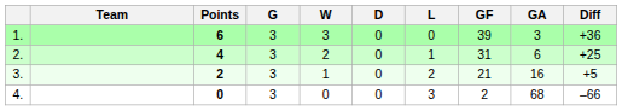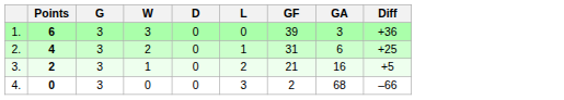 <table class=wikitable style="text-align:center">
 <tr bgcolor="#DCDCDC">
 <th width="25"></th>
-<th width="200">Team</th>
 <th width="60">Points</th>
 <th width="60">G</th>
 <th width="60">W</th>
 <th width="60">D</th>
 <th width="60">L</th>
 <th width="60">GF</th>
 <th width="60">GA</th>
 <th width="60">Diff</th>
 </tr>
 <tr bgcolor=#AAFFAA>
 <td>1.</td>
-<td align=left></td>
 <td><strong>6</strong></td>
 <td>3</td>
 <td>3</td>
 <td>0</td>
 <td>0</td>
 <td>39</td>
 <td>3</td>
 <td>+36</td>
 </tr>
 <tr bgcolor=#CCFFCC>
 <td>2.</td>
-<td align=left></td>
 <td><strong>4</strong></td>
 <td>3</td>
 <td>2</td>
 <td>0</td>
 <td>1</td>
 <td>31</td>
 <td>6</td>
 <td>+25</td>
 </tr>
 <tr bgcolor=#EEFFEE>
 <td>3.</td>
-<td align=left></td>
 <td><strong>2</strong></td>
 <td>3</td>
 <td>1</td>
 <td>0</td>
 <td>2</td>
 <td>21</td>
 <td>16</td>
 <td>+5</td>
 </tr>
 <tr bgcolor=#FFFFFF>
 <td>4.</td>
-<td align=left></td>
 <td><strong>0</strong></td>
 <td>3</td>
 <td>0</td>
 <td>0</td>
 <td>3</td>
 <td>2</td>
 <td>68</td>
 <td>–66</td>
 </tr>
 </table>
